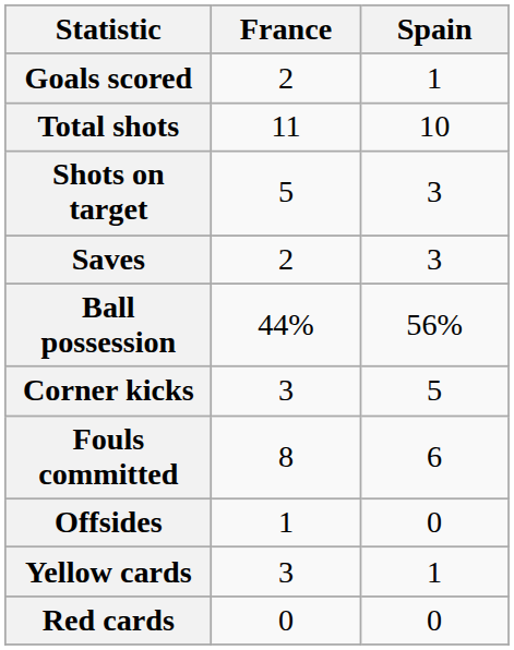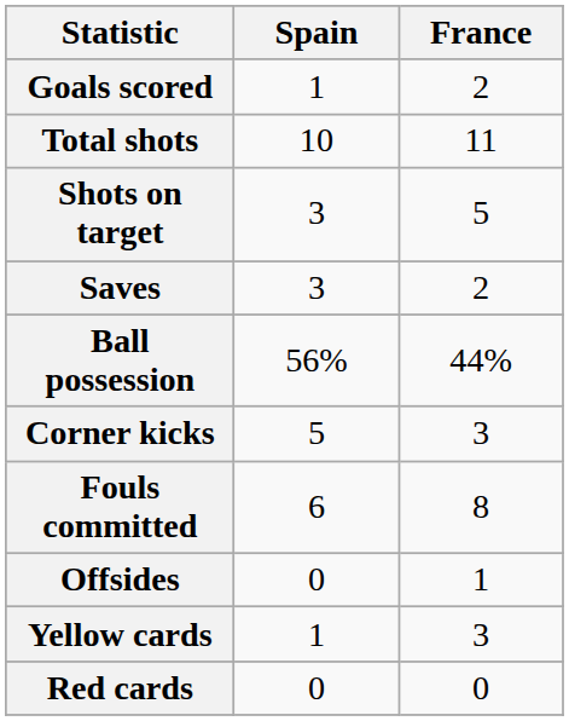 <table class="wikitable plainrowheaders" style="text-align:center">
 <tr>
 <th scope="col" style="width:100px">Statistic</th>
+<th scope="col" style="width:70px">Spain</th>
 <th scope="col" style="width:70px">France</th>
-<th scope="col" style="width:70px">Spain</th>
 </tr>
 <tr>
 <th scope=row>Goals scored</th>
+<td>1</td>
 <td>2</td>
-<td>1</td>
 </tr>
 <tr>
 <th scope=row>Total shots</th>
+<td>10</td>
 <td>11</td>
-<td>10</td>
 </tr>
 <tr>
 <th scope=row>Shots on target</th>
+<td>3</td>
+<td>5</td>
+</tr>
+<tr>
+<th scope=row>Saves</th>
+<td>3</td>
+<td>2</td>
+</tr>
+<tr>
+<th scope=row>Ball possession</th>
+<td>56%</td>
+<td>44%</td>
+</tr>
+<tr>
+<th scope=row>Corner kicks</th>
 <td>5</td>
 <td>3</td>
 </tr>
 <tr>
-<th scope=row>Saves</th>
-<td>2</td>
-<td>3</td>
-</tr>
-<tr>
-<th scope=row>Ball possession</th>
-<td>44%</td>
-<td>56%</td>
-</tr>
-<tr>
-<th scope=row>Corner kicks</th>
-<td>3</td>
-<td>5</td>
-</tr>
-<tr>
 <th scope=row>Fouls committed</th>
+<td>6</td>
 <td>8</td>
-<td>6</td>
 </tr>
 <tr>
 <th scope=row>Offsides</th>
+<td>0</td>
 <td>1</td>
-<td>0</td>
 </tr>
 <tr>
 <th scope=row>Yellow cards</th>
+<td>1</td>
 <td>3</td>
-<td>1</td>
 </tr>
 <tr>
 <th scope=row>Red cards</th>
 <td>0</td>
 <td>0</td>
 </tr>
 </table>
